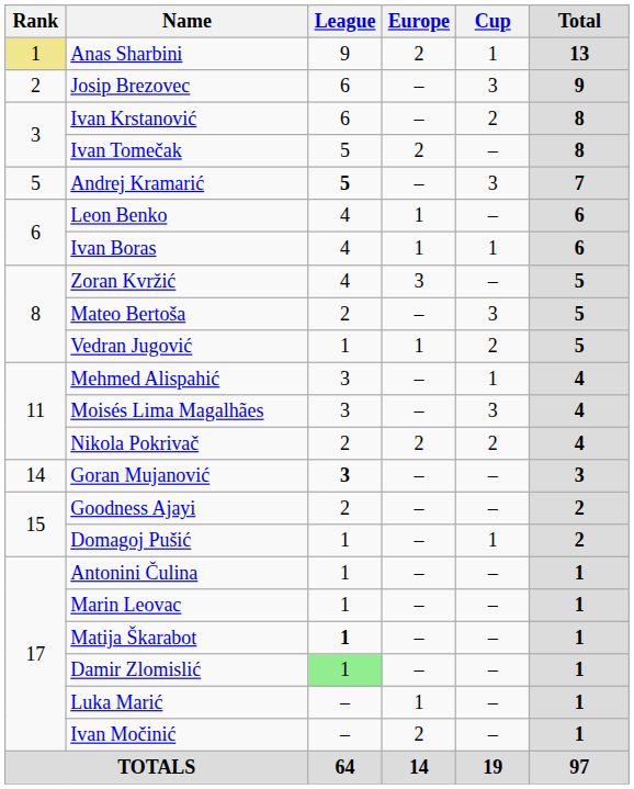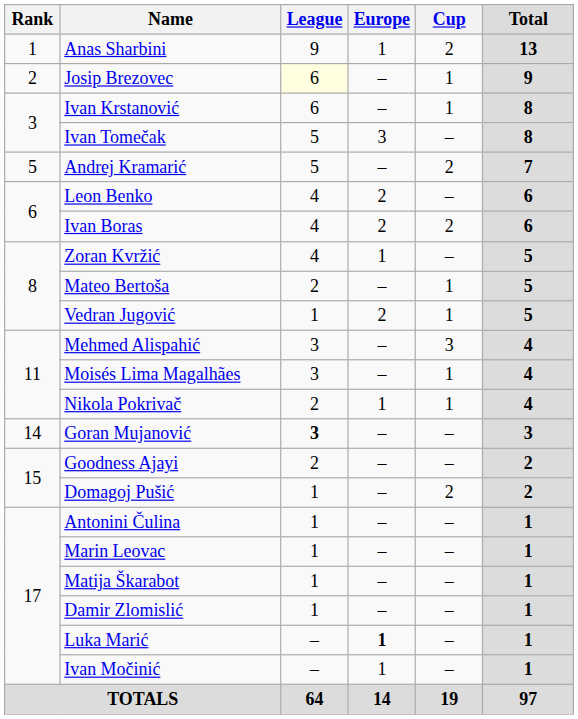 <table class="wikitable" style="font-size: 95%; text-align: center;">
 <tr>
 <th width=40>Rank</th>
 <th width=180>Name</th>
 <th width=50><a href='#'>League</a></th>
 <th width=50><a href='#'>Europe</a></th>
 <th width=50><a href='#'>Cup</a></th>
 <th width=70 style="background: #DCDCDC">Total</th>
 </tr>
 <tr>
-<td rowspan=1 style="background: khaki;">1</td>
+<td rowspan=1>1</td>
 <td style="text-align:left;"> <a href='#'>Anas Sharbini</a></td>
 <td>9</td>
+<td>1</td>
 <td>2</td>
-<td>1</td>
 <th style="background: #DCDCDC">13</th>
 </tr>
 <tr>
 <td rowspan=1>2</td>
 <td style="text-align:left;"> <a href='#'>Josip Brezovec</a></td>
-<td>6</td>
+<td style="background: lightyellow;">6</td>
 <td>–</td>
-<td>3</td>
+<td>1</td>
 <th style="background: #DCDCDC">9</th>
 </tr>
 <tr>
 <td rowspan=2>3</td>
 <td style="text-align:left;"> <a href='#'>Ivan Krstanović</a></td>
 <td>6</td>
 <td>–</td>
-<td>2</td>
+<td>1</td>
 <th style="background: #DCDCDC">8</th>
 </tr>
 <tr>
 <td style="text-align:left;"> <a href='#'>Ivan Tomečak</a></td>
 <td>5</td>
-<td>2</td>
+<td>3</td>
 <td>–</td>
 <th style="background: #DCDCDC">8</th>
 </tr>
 <tr>
 <td rowspan=1>5</td>
 <td style="text-align:left;"> <a href='#'>Andrej Kramarić</a></td>
-<td><strong>5</strong></td>
+<td>5</td>
 <td>–</td>
-<td>3</td>
+<td>2</td>
 <th style="background: #DCDCDC">7</th>
 </tr>
 <tr>
 <td rowspan=2>6</td>
 <td style="text-align:left;"> <a href='#'>Leon Benko</a></td>
 <td>4</td>
-<td>1</td>
+<td>2</td>
 <td>–</td>
 <th style="background: #DCDCDC">6</th>
 </tr>
 <tr>
 <td style="text-align:left;"> <a href='#'>Ivan Boras</a></td>
 <td>4</td>
-<td>1</td>
-<td>1</td>
+<td>2</td>
+<td>2</td>
 <th style="background: #DCDCDC">6</th>
 </tr>
 <tr>
 <td rowspan=3>8</td>
 <td style="text-align:left;"> <a href='#'>Zoran Kvržić</a></td>
 <td>4</td>
-<td>3</td>
+<td>1</td>
 <td>–</td>
 <th style="background: #DCDCDC">5</th>
 </tr>
 <tr>
 <td style="text-align:left;"> <a href='#'>Mateo Bertoša</a></td>
 <td>2</td>
 <td>–</td>
-<td>3</td>
+<td>1</td>
 <th style="background: #DCDCDC">5</th>
 </tr>
 <tr>
 <td style="text-align:left;"> <a href='#'>Vedran Jugović</a></td>
 <td>1</td>
+<td>2</td>
 <td>1</td>
-<td>2</td>
 <th style="background: #DCDCDC">5</th>
 </tr>
 <tr>
 <td rowspan=3>11</td>
 <td style="text-align:left;"> <a href='#'>Mehmed Alispahić</a></td>
 <td>3</td>
 <td>–</td>
-<td>1</td>
+<td>3</td>
 <th style="background: #DCDCDC">4</th>
 </tr>
 <tr>
 <td style="text-align:left;"> <a href='#'>Moisés Lima Magalhães</a></td>
 <td>3</td>
 <td>–</td>
-<td>3</td>
+<td>1</td>
 <th style="background: #DCDCDC">4</th>
 </tr>
 <tr>
 <td style="text-align:left;"> <a href='#'>Nikola Pokrivač</a></td>
 <td>2</td>
-<td>2</td>
-<td>2</td>
+<td>1</td>
+<td>1</td>
 <th style="background: #DCDCDC">4</th>
 </tr>
 <tr>
 <td rowspan=1>14</td>
 <td style="text-align:left;"> <a href='#'>Goran Mujanović</a></td>
 <td><strong>3</strong></td>
 <td>–</td>
 <td>–</td>
 <th style="background: #DCDCDC">3</th>
 </tr>
 <tr>
 <td rowspan=2>15</td>
 <td style="text-align:left;"> <a href='#'>Goodness Ajayi</a></td>
 <td>2</td>
 <td>–</td>
 <td>–</td>
 <th style="background: #DCDCDC">2</th>
 </tr>
 <tr>
 <td style="text-align:left;"> <a href='#'>Domagoj Pušić</a></td>
 <td>1</td>
 <td>–</td>
-<td>1</td>
+<td>2</td>
 <th style="background: #DCDCDC">2</th>
 </tr>
 <tr>
 <td rowspan=6>17</td>
 <td style="text-align:left;"> <a href='#'>Antonini Čulina</a></td>
 <td>1</td>
 <td>–</td>
 <td>–</td>
 <th style="background: #DCDCDC">1</th>
 </tr>
 <tr>
 <td style="text-align:left;"> <a href='#'>Marin Leovac</a></td>
 <td>1</td>
 <td>–</td>
 <td>–</td>
 <th style="background: #DCDCDC">1</th>
 </tr>
 <tr>
 <td style="text-align:left;"> <a href='#'>Matija Škarabot</a></td>
-<td><strong>1</strong></td>
+<td>1</td>
 <td>–</td>
 <td>–</td>
 <th style="background: #DCDCDC">1</th>
 </tr>
 <tr>
 <td style="text-align:left;"> <a href='#'>Damir Zlomislić</a></td>
-<td style="background: lightgreen;">1</td>
+<td>1</td>
 <td>–</td>
 <td>–</td>
 <th style="background: #DCDCDC">1</th>
 </tr>
 <tr>
 <td style="text-align:left;"> <a href='#'>Luka Marić</a></td>
 <td>–</td>
-<td>1</td>
+<td><strong>1</strong></td>
 <td>–</td>
 <th style="background: #DCDCDC">1</th>
 </tr>
 <tr>
 <td style="text-align:left;"> <a href='#'>Ivan Močinić</a></td>
 <td>–</td>
-<td>2</td>
+<td>1</td>
 <td>–</td>
 <th style="background: #DCDCDC">1</th>
 </tr>
 <tr>
 <th colspan="2" align="center" style="background: #DCDCDC">TOTALS</th>
 <th style="background: #DCDCDC">64</th>
 <th style="background: #DCDCDC">14</th>
 <th style="background: #DCDCDC">19</th>
 <th style="background: #DCDCDC">97</th>
 </tr>
 </table>
